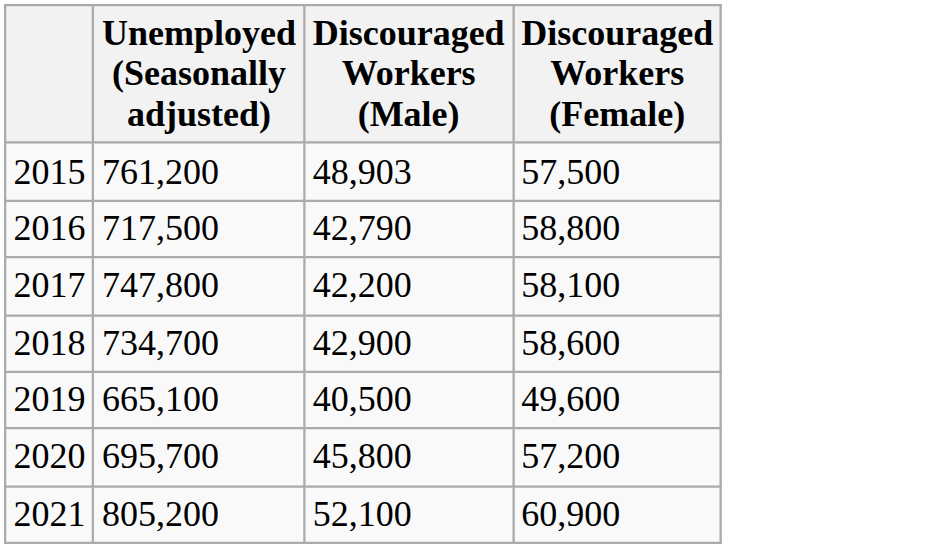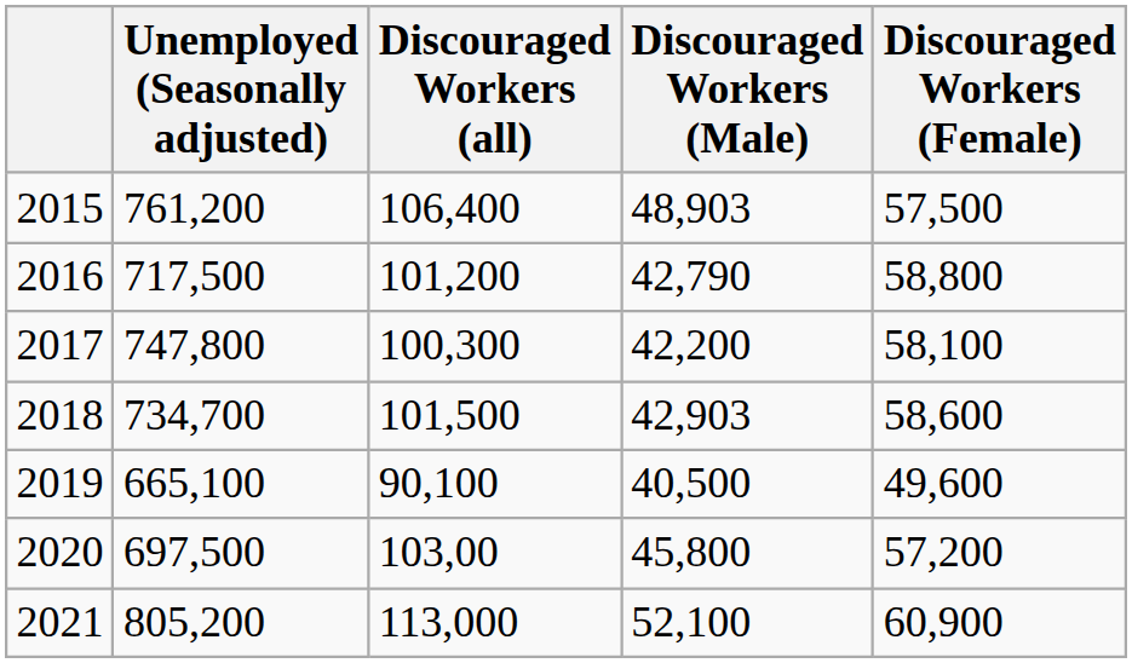 <table class="wikitable">
 <tr>
 <th></th>
 <th>Unemployed<br>(Seasonally<br>adjusted)</th>
+<th>Discouraged<br>Workers<br>(all)</th>
 <th>Discouraged<br>Workers<br>(Male)</th>
 <th>Discouraged<br>Workers<br>(Female)</th>
 </tr>
 <tr>
 <td>2015</td>
 <td>761,200</td>
+<td>106,400</td>
 <td>48,903</td>
 <td>57,500</td>
 </tr>
 <tr>
 <td>2016</td>
 <td>717,500</td>
+<td>101,200</td>
 <td>42,790</td>
 <td>58,800</td>
 </tr>
 <tr>
 <td>2017</td>
 <td>747,800</td>
+<td>100,300</td>
 <td>42,200</td>
 <td>58,100</td>
 </tr>
 <tr>
 <td>2018</td>
 <td>734,700</td>
-<td>42,900</td>
+<td>101,500</td>
+<td>42,903</td>
 <td>58,600</td>
 </tr>
 <tr>
 <td>2019</td>
 <td>665,100</td>
+<td>90,100</td>
 <td>40,500</td>
 <td>49,600</td>
 </tr>
 <tr>
 <td>2020</td>
-<td>695,700</td>
+<td>697,500</td>
+<td>103,00</td>
 <td>45,800</td>
 <td>57,200</td>
 </tr>
 <tr>
 <td>2021</td>
 <td>805,200</td>
+<td>113,000</td>
 <td>52,100</td>
 <td>60,900</td>
 </tr>
 </table>
